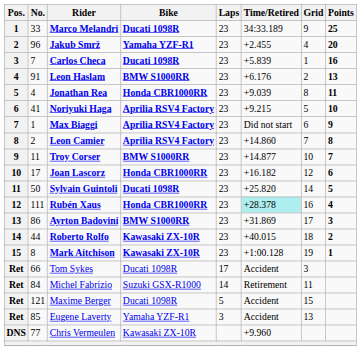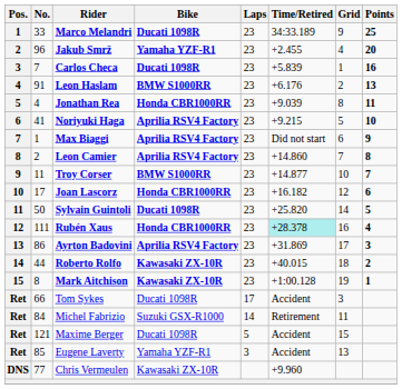 <table class="wikitable" style="font-size: 95%;">
 <tr>
 <th>Pos.</th>
 <th>No.</th>
 <th>Rider</th>
 <th>Bike</th>
 <th>Laps</th>
 <th>Time/Retired</th>
 <th>Grid</th>
 <th>Points</th>
 </tr>
 <tr>
 <th>1</th>
 <td>33</td>
 <td> <strong><a href='#'>Marco Melandri</a></strong></td>
 <td><strong><a href='#'>Ducati 1098R</a></strong></td>
 <td>23</td>
 <td>34:33.189</td>
 <td>9</td>
 <td><strong>25</strong></td>
 </tr>
 <tr>
 <th>2</th>
 <td>96</td>
 <td> <strong><a href='#'>Jakub Smrž</a></strong></td>
 <td><strong><a href='#'>Yamaha YZF-R1</a></strong></td>
 <td>23</td>
 <td>+2.455</td>
 <td>4</td>
 <td><strong>20</strong></td>
 </tr>
 <tr>
 <th>3</th>
 <td>7</td>
 <td> <strong><a href='#'>Carlos Checa</a></strong></td>
 <td><strong><a href='#'>Ducati 1098R</a></strong></td>
 <td>23</td>
 <td>+5.839</td>
 <td>1</td>
 <td><strong>16</strong></td>
 </tr>
 <tr>
 <th>4</th>
 <td>91</td>
 <td> <strong><a href='#'>Leon Haslam</a></strong></td>
 <td><strong><a href='#'>BMW S1000RR</a></strong></td>
 <td>23</td>
 <td>+6.176</td>
 <td>2</td>
 <td><strong>13</strong></td>
 </tr>
 <tr>
 <th>5</th>
 <td>4</td>
 <td> <strong><a href='#'>Jonathan Rea</a></strong></td>
 <td><strong><a href='#'>Honda CBR1000RR</a></strong></td>
 <td>23</td>
 <td>+9.039</td>
 <td>8</td>
 <td><strong>11</strong></td>
 </tr>
 <tr>
 <th>6</th>
 <td>41</td>
 <td> <strong><a href='#'>Noriyuki Haga</a></strong></td>
 <td><strong><a href='#'>Aprilia RSV4 Factory</a></strong></td>
 <td>23</td>
 <td>+9.215</td>
 <td>5</td>
 <td><strong>10</strong></td>
 </tr>
 <tr>
 <th>7</th>
 <td>1</td>
 <td> <strong><a href='#'>Max Biaggi</a></strong></td>
 <td><strong><a href='#'>Aprilia RSV4 Factory</a></strong></td>
 <td>23</td>
 <td>Did not start</td>
 <td>6</td>
 <td><strong>9</strong></td>
 </tr>
 <tr>
 <th>8</th>
 <td>2</td>
 <td> <strong><a href='#'>Leon Camier</a></strong></td>
 <td><strong><a href='#'>Aprilia RSV4 Factory</a></strong></td>
 <td>23</td>
 <td>+14.860</td>
 <td>7</td>
 <td><strong>8</strong></td>
 </tr>
 <tr>
 <th>9</th>
 <td>11</td>
 <td> <strong><a href='#'>Troy Corser</a></strong></td>
 <td><strong><a href='#'>BMW S1000RR</a></strong></td>
 <td>23</td>
 <td>+14.877</td>
 <td>10</td>
 <td><strong>7</strong></td>
 </tr>
 <tr>
 <th>10</th>
 <td>17</td>
 <td> <strong><a href='#'>Joan Lascorz</a></strong></td>
 <td><strong><a href='#'>Honda CBR1000RR</a></strong></td>
 <td>23</td>
 <td>+16.182</td>
 <td>12</td>
 <td><strong>6</strong></td>
 </tr>
 <tr>
 <th>11</th>
 <td>50</td>
 <td> <strong><a href='#'>Sylvain Guintoli</a></strong></td>
 <td><strong><a href='#'>Ducati 1098R</a></strong></td>
 <td>23</td>
 <td>+25.820</td>
 <td>14</td>
 <td><strong>5</strong></td>
 </tr>
 <tr>
 <th>12</th>
 <td>111</td>
 <td> <strong><a href='#'>Rubén Xaus</a></strong></td>
 <td><strong><a href='#'>Honda CBR1000RR</a></strong></td>
 <td>23</td>
 <td style="background: paleturquoise;">+28.378</td>
 <td>16</td>
 <td><strong>4</strong></td>
 </tr>
 <tr>
 <th>13</th>
 <td>86</td>
 <td> <strong><a href='#'>Ayrton Badovini</a></strong></td>
-<td><strong><a href='#'>BMW S1000RR</a></strong></td>
+<td><strong><a href='#'>Aprilia RSV4 Factory</a></strong></td>
 <td>23</td>
 <td>+31.869</td>
 <td>17</td>
 <td><strong>3</strong></td>
 </tr>
 <tr>
 <th>14</th>
 <td>44</td>
 <td> <strong><a href='#'>Roberto Rolfo</a></strong></td>
 <td><strong><a href='#'>Kawasaki ZX-10R</a></strong></td>
 <td>23</td>
 <td>+40.015</td>
 <td>18</td>
 <td><strong>2</strong></td>
 </tr>
 <tr>
 <th>15</th>
 <td>8</td>
 <td> <strong><a href='#'>Mark Aitchison</a></strong></td>
 <td><strong><a href='#'>Kawasaki ZX-10R</a></strong></td>
 <td>23</td>
 <td>+1:00.128</td>
 <td>19</td>
 <td><strong>1</strong></td>
 </tr>
 <tr>
 <th>Ret</th>
 <td>66</td>
 <td> <a href='#'>Tom Sykes</a></td>
 <td><a href='#'>Ducati 1098R</a></td>
 <td>17</td>
 <td>Accident</td>
 <td>3</td>
 <td></td>
 </tr>
 <tr>
 <th>Ret</th>
 <td>84</td>
 <td> <a href='#'>Michel Fabrizio</a></td>
 <td><a href='#'>Suzuki GSX-R1000</a></td>
 <td>14</td>
 <td>Retirement</td>
 <td>11</td>
 <td></td>
 </tr>
 <tr>
 <th>Ret</th>
 <td>121</td>
 <td> <a href='#'>Maxime Berger</a></td>
 <td><a href='#'>Ducati 1098R</a></td>
 <td>5</td>
 <td>Accident</td>
 <td>15</td>
 <td></td>
 </tr>
 <tr>
 <th>Ret</th>
 <td>85</td>
 <td> <a href='#'>Eugene Laverty</a></td>
 <td><a href='#'>Yamaha YZF-R1</a></td>
 <td>3</td>
 <td>Accident</td>
 <td>13</td>
 <td></td>
 </tr>
 <tr>
 <th>DNS</th>
 <td>77</td>
 <td> <a href='#'>Chris Vermeulen</a></td>
 <td><a href='#'>Kawasaki ZX-10R</a></td>
 <td></td>
 <td>+9.960</td>
 <td></td>
 <td></td>
 </tr>
 <tr>
 <th colspan=8></th>
 </tr>
 <tr>
 </tr>
 </table>
